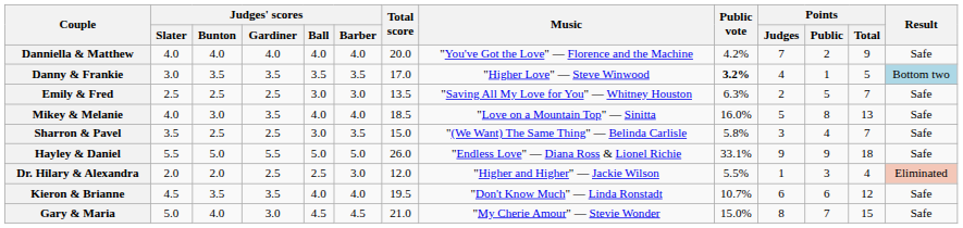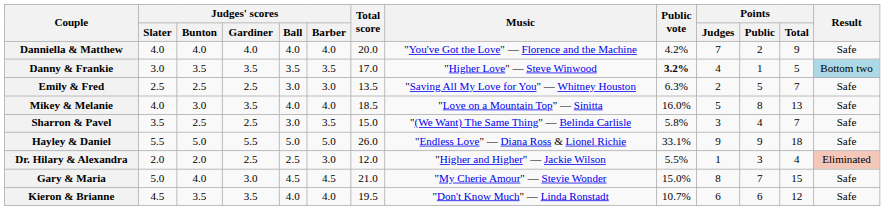 <table class="wikitable sortable" style="text-align:center; ; font-size:90%; width:90%">
 <tr>
 <th scope="col" rowspan=2>Couple</th>
 <th scope="col" colspan=5 class="unsortable">Judges' scores</th>
 <th scope="col" rowspan=2>Total<br>score</th>
 <th scope="col" rowspan=2 class="unsortable">Music</th>
 <th scope="col" rowspan=2>Public<br>vote</th>
 <th scope="col" colspan=3>Points</th>
 <th scope="col" rowspan=2 class="unsortable">Result</th>
 </tr>
 <tr>
 <th class="unsortable">Slater</th>
 <th class="unsortable">Bunton</th>
 <th class="unsortable">Gardiner</th>
 <th class="unsortable">Ball</th>
 <th class="unsortable">Barber</th>
 <th class="unsortable">Judges</th>
 <th class="unsortable">Public</th>
 <th>Total</th>
 </tr>
 <tr>
 <th scope="row">Danniella & Matthew</th>
 <td>4.0</td>
 <td>4.0</td>
 <td>4.0</td>
 <td>4.0</td>
 <td>4.0</td>
 <td>20.0</td>
 <td>"<a href='#'>You've Got the Love</a>" — <a href='#'>Florence and the Machine</a></td>
 <td>4.2%</td>
 <td>7</td>
 <td>2</td>
 <td>9</td>
 <td>Safe</td>
 </tr>
 <tr>
 <th scope="row">Danny & Frankie</th>
 <td>3.0</td>
 <td>3.5</td>
 <td>3.5</td>
 <td>3.5</td>
 <td>3.5</td>
 <td>17.0</td>
 <td>"<a href='#'>Higher Love</a>" — <a href='#'>Steve Winwood</a></td>
 <td><strong>3.2%</strong></td>
 <td>4</td>
 <td>1</td>
 <td>5</td>
 <td bgcolor=lightblue>Bottom two</td>
 </tr>
 <tr>
 <th scope="row">Emily & Fred</th>
 <td>2.5</td>
 <td>2.5</td>
 <td>2.5</td>
 <td>3.0</td>
 <td>3.0</td>
 <td>13.5</td>
 <td>"<a href='#'>Saving All My Love for You</a>" — <a href='#'>Whitney Houston</a></td>
 <td>6.3%</td>
 <td>2</td>
 <td>5</td>
 <td>7</td>
 <td>Safe</td>
 </tr>
 <tr>
 <th scope="row">Mikey & Melanie</th>
 <td>4.0</td>
 <td>3.0</td>
 <td>3.5</td>
 <td>4.0</td>
 <td>4.0</td>
 <td>18.5</td>
 <td>"<a href='#'>Love on a Mountain Top</a>" — <a href='#'>Sinitta</a></td>
 <td>16.0%</td>
 <td>5</td>
 <td>8</td>
 <td>13</td>
 <td>Safe</td>
 </tr>
 <tr>
 <th scope="row">Sharron & Pavel</th>
 <td>3.5</td>
 <td>2.5</td>
 <td>2.5</td>
 <td>3.0</td>
 <td>3.5</td>
 <td>15.0</td>
 <td>"<a href='#'>(We Want) The Same Thing</a>" — <a href='#'>Belinda Carlisle</a></td>
 <td>5.8%</td>
 <td>3</td>
 <td>4</td>
 <td>7</td>
 <td>Safe</td>
 </tr>
 <tr>
 <th scope="row">Hayley & Daniel</th>
 <td>5.5</td>
 <td>5.0</td>
 <td>5.5</td>
 <td>5.0</td>
 <td>5.0</td>
 <td>26.0</td>
 <td>"<a href='#'>Endless Love</a>" — <a href='#'>Diana Ross</a> & <a href='#'>Lionel Richie</a></td>
 <td>33.1%</td>
 <td>9</td>
 <td>9</td>
 <td>18</td>
 <td>Safe</td>
 </tr>
 <tr>
 <th scope="row">Dr. Hilary & Alexandra</th>
 <td>2.0</td>
 <td>2.0</td>
 <td>2.5</td>
 <td>2.5</td>
 <td>3.0</td>
 <td>12.0</td>
 <td>"<a href='#'>Higher and Higher</a>" — <a href='#'>Jackie Wilson</a></td>
 <td>5.5%</td>
 <td>1</td>
 <td>3</td>
 <td>4</td>
 <td bgcolor="f4c7b8">Eliminated</td>
 </tr>
 <tr>
+<th scope="row">Gary & Maria</th>
+<td>5.0</td>
+<td>4.0</td>
+<td>3.0</td>
+<td>4.5</td>
+<td>4.5</td>
+<td>21.0</td>
+<td>"<a href='#'>My Cherie Amour</a>" — <a href='#'>Stevie Wonder</a></td>
+<td>15.0%</td>
+<td>8</td>
+<td>7</td>
+<td>15</td>
+<td>Safe</td>
+</tr>
+<tr>
 <th scope="row">Kieron & Brianne</th>
 <td>4.5</td>
 <td>3.5</td>
 <td>3.5</td>
 <td>4.0</td>
 <td>4.0</td>
 <td>19.5</td>
 <td>"<a href='#'>Don't Know Much</a>" — <a href='#'>Linda Ronstadt</a></td>
 <td>10.7%</td>
 <td>6</td>
 <td>6</td>
 <td>12</td>
 <td>Safe</td>
 </tr>
-<tr>
-<th scope="row">Gary & Maria</th>
-<td>5.0</td>
-<td>4.0</td>
-<td>3.0</td>
-<td>4.5</td>
-<td>4.5</td>
-<td>21.0</td>
-<td>"<a href='#'>My Cherie Amour</a>" — <a href='#'>Stevie Wonder</a></td>
-<td>15.0%</td>
-<td>8</td>
-<td>7</td>
-<td>15</td>
-<td>Safe</td>
-</tr>
 </table>
